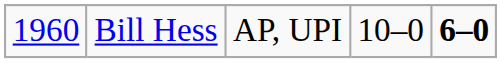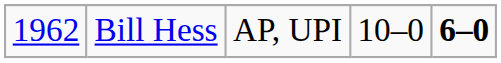 <table class="wikitable">
 <tr>
 </tr>
 <tr>
-<td><a href='#'>1960</a></td>
+<td><a href='#'>1962</a></td>
 <td><a href='#'>Bill Hess</a></td>
 <td>AP, UPI</td>
 <td>10–0</td>
 <td><strong>6–0</strong></td>
 </tr>
 </table>
